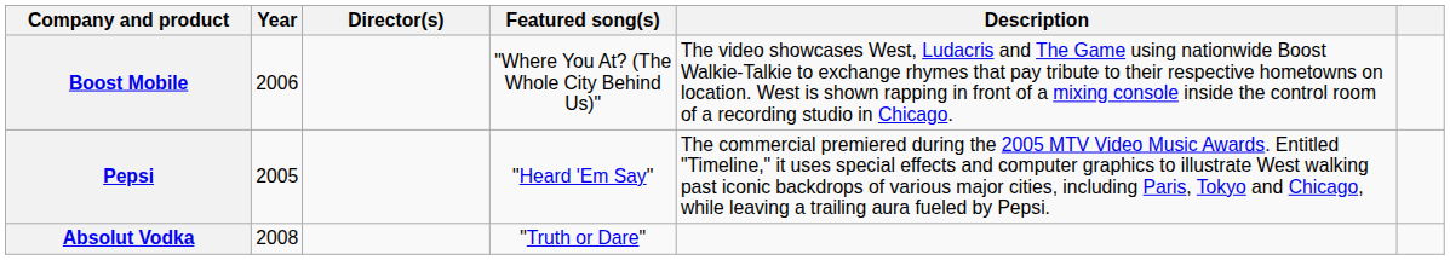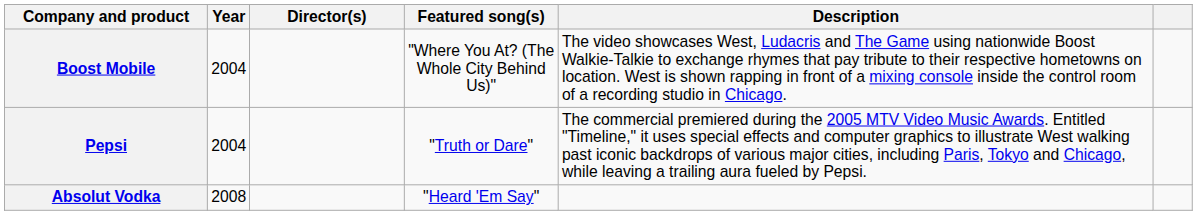 <table class="wikitable sortable plainrowheaders" style="text-align:center;">
 <tr>
 <th scope="col" style="width:200px;">Company and product</th>
 <th scope="col" style="width:5px;;">Year</th>
 <th scope="col" style="width:150px;">Director(s)</th>
 <th scope="col" style="width:150px;">Featured song(s)</th>
 <th scope="col" style="width:600px;" class="unsortable">Description</th>
 <th scope="col" style="width: 2em;" class="unsortable"></th>
 </tr>
 <tr>
 <th scope=row><a href='#'>Boost Mobile</a></th>
-<td>2006</td>
+<td>2004</td>
 <td></td>
 <td>"Where You At? (The Whole City Behind Us)"</td>
 <td style="text-align:left;">The video showcases West, <a href='#'>Ludacris</a> and <a href='#'>The Game</a> using nationwide Boost Walkie-Talkie to exchange rhymes that pay tribute to their respective hometowns on location. West is shown rapping in front of a <a href='#'>mixing console</a> inside the control room of a recording studio in <a href='#'>Chicago</a>.</td>
 <td></td>
 </tr>
 <tr>
 <th scope=row><a href='#'>Pepsi</a></th>
-<td>2005</td>
+<td>2004</td>
 <td></td>
-<td>"<a href='#'>Heard 'Em Say</a>"</td>
+<td>"<a href='#'>Truth or Dare</a>"</td>
 <td style="text-align:left;">The commercial premiered during the <a href='#'>2005 MTV Video Music Awards</a>. Entitled "Timeline," it uses special effects and computer graphics to illustrate West walking past iconic backdrops of various major cities, including <a href='#'>Paris</a>, <a href='#'>Tokyo</a> and <a href='#'>Chicago</a>, while leaving a trailing aura fueled by Pepsi.</td>
 <td></td>
 </tr>
 <tr>
 <th scope=row><a href='#'>Absolut Vodka</a></th>
 <td>2008</td>
 <td></td>
-<td>"<a href='#'>Truth or Dare</a>"</td>
+<td>"<a href='#'>Heard 'Em Say</a>"</td>
 <td style="text-align:left;"></td>
 <td></td>
 </tr>
 </table>
